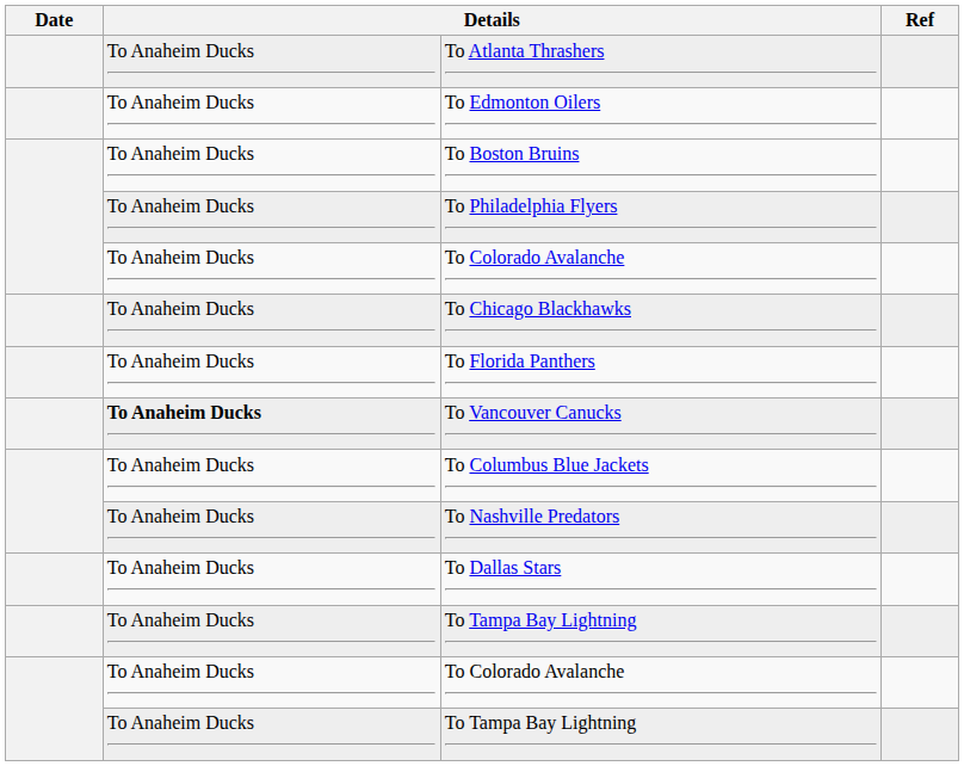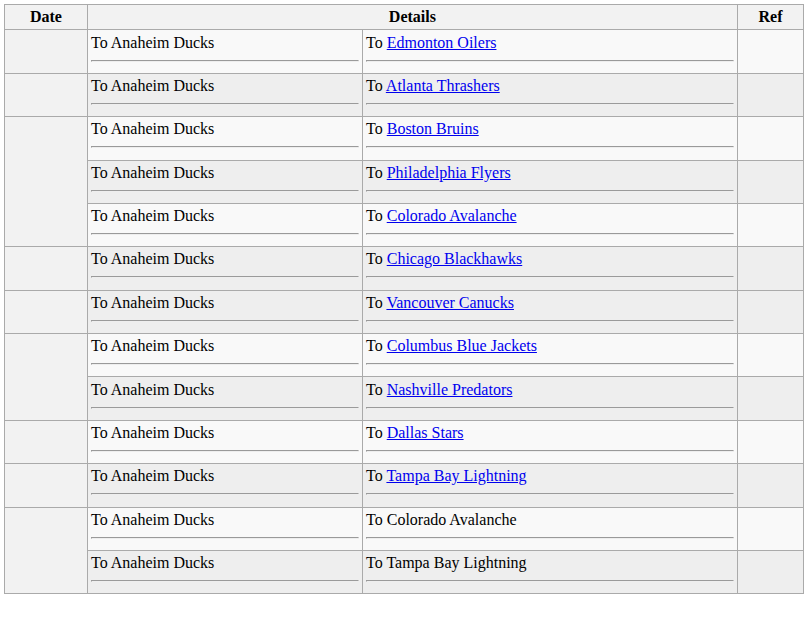 <table class="wikitable plainrowheaders" style="width: 50em;">
 <tr>
 <th scope="col">Date</th>
 <th scope="col" colspan="2">Details</th>
 <th scope="col">Ref</th>
 </tr>
+<tr>
+<th scope="row"></th>
+<td valign="top">To Anaheim Ducks <hr></td>
+<td valign="top">To <a href='#'>Edmonton Oilers</a> <hr></td>
+<td></td>
+</tr>
 <tr bgcolor="#eeeeee">
 <th scope="row"></th>
 <td valign="top">To Anaheim Ducks <hr></td>
 <td valign="top">To <a href='#'>Atlanta Thrashers</a> <hr></td>
-<td></td>
-</tr>
-<tr>
-<th scope="row"></th>
-<td valign="top">To Anaheim Ducks <hr></td>
-<td valign="top">To <a href='#'>Edmonton Oilers</a> <hr></td>
 <td></td>
 </tr>
 <tr>
 <th scope="row" rowspan=3></th>
 <td valign="top">To Anaheim Ducks <hr> </td>
 <td valign="top">To <a href='#'>Boston Bruins</a> <hr></td>
 <td></td>
 </tr>
 <tr bgcolor="#eeeeee">
 <td valign="top">To Anaheim Ducks <hr> </td>
 <td valign="top">To <a href='#'>Philadelphia Flyers</a> <hr></td>
 <td></td>
 </tr>
 <tr>
 <td valign="top">To Anaheim Ducks <hr> </td>
 <td valign="top">To <a href='#'>Colorado Avalanche</a> <hr></td>
 <td></td>
 </tr>
 <tr bgcolor="#eeeeee">
 <th scope="row"></th>
 <td valign="top">To Anaheim Ducks <hr></td>
 <td valign="top">To <a href='#'>Chicago Blackhawks</a> <hr></td>
 <td></td>
 </tr>
-<tr>
+<tr bgcolor="#eeeeee">
 <th scope="row"></th>
 <td valign="top">To Anaheim Ducks <hr></td>
-<td valign="top">To <a href='#'>Florida Panthers</a> <hr> </td>
-<td></td>
-</tr>
-<tr bgcolor="#eeeeee">
-<th scope="row"></th>
-<td valign="top"><strong>To Anaheim Ducks <hr></strong></td>
 <td valign="top">To <a href='#'>Vancouver Canucks</a> <hr></td>
 <td></td>
 </tr>
 <tr>
 <th scope="row" rowspan=2></th>
 <td valign="top">To Anaheim Ducks <hr></td>
 <td valign="top">To <a href='#'>Columbus Blue Jackets</a> <hr></td>
 <td></td>
 </tr>
 <tr bgcolor="#eeeeee">
 <td valign="top">To Anaheim Ducks <hr> </td>
 <td valign="top">To <a href='#'>Nashville Predators</a> <hr> </td>
 <td></td>
 </tr>
 <tr>
 <th scope="row"></th>
 <td valign="top">To Anaheim Ducks <hr> </td>
 <td valign="top">To <a href='#'>Dallas Stars</a> <hr> </td>
 <td></td>
 </tr>
 <tr bgcolor="#eeeeee">
 <th scope="row"></th>
 <td valign="top">To Anaheim Ducks <hr> </td>
 <td valign="top">To <a href='#'>Tampa Bay Lightning</a> <hr> </td>
 <td></td>
 </tr>
 <tr>
 <th scope="row" rowspan=2></th>
 <td valign="top">To Anaheim Ducks <hr></td>
 <td valign="top">To Colorado Avalanche <hr></td>
 <td></td>
 </tr>
 <tr bgcolor="#eeeeee">
 <td valign="top">To Anaheim Ducks <hr></td>
 <td valign="top">To Tampa Bay Lightning <hr></td>
 <td></td>
 </tr>
 </table>
